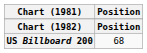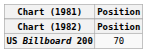 <table class="wikitable plainrowheaders" style="text-align:center">
 <tr>
 <th scope="col">Chart (1981)</th>
 <th scope="col">Position</th>
 </tr>
 <tr>
 </tr>
 <tr>
 <th scope="col">Chart (1982)</th>
 <th scope="col">Position</th>
 </tr>
 <tr>
 <th scope="row">US <em>Billboard</em> 200</th>
-<td>68</td>
+<td>70</td>
 </tr>
 </table>
